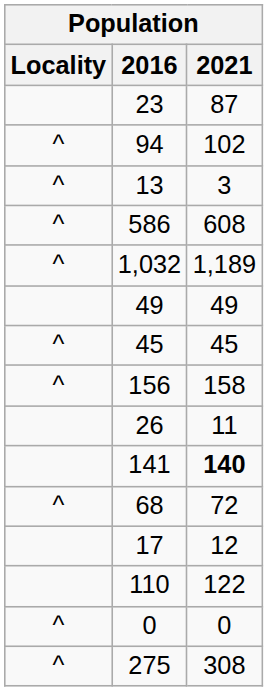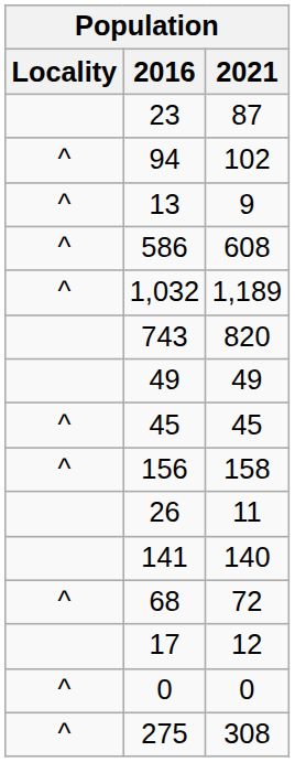 <table class="wikitable" style="text-align:center;">
 <tr>
 <th colspan="3" style="text-align:center;  font-weight:bold">Population</th>
 </tr>
 <tr>
 <th style="text-align:center; background:  font-weight:bold">Locality</th>
 <th style="text-align:center; background:  font-weight:bold"><strong>2016</strong></th>
 <th style="text-align:center; background:  font-weight:bold"><strong>2021</strong></th>
 </tr>
 <tr>
 <td></td>
 <td>23</td>
 <td>87</td>
 </tr>
 <tr>
 <td>^</td>
 <td>94</td>
 <td>102</td>
 </tr>
 <tr>
 <td>^</td>
 <td>13</td>
-<td>3</td>
+<td>9</td>
 </tr>
 <tr>
 <td>^</td>
 <td>586</td>
 <td>608</td>
 </tr>
 <tr>
 <td>^</td>
 <td>1,032</td>
 <td>1,189</td>
+</tr>
+<tr>
+<td></td>
+<td>743</td>
+<td>820</td>
 </tr>
 <tr>
 <td></td>
 <td>49</td>
 <td>49</td>
 </tr>
 <tr>
 <td>^</td>
 <td>45</td>
 <td>45</td>
 </tr>
 <tr>
 <td>^</td>
 <td>156</td>
 <td>158</td>
 </tr>
 <tr>
 <td></td>
 <td>26</td>
 <td>11</td>
 </tr>
 <tr>
 <td></td>
 <td>141</td>
-<td><strong>140</strong></td>
+<td>140</td>
 </tr>
 <tr>
 <td>^</td>
 <td>68</td>
 <td>72</td>
 </tr>
 <tr>
 <td></td>
 <td>17</td>
 <td>12</td>
 </tr>
 <tr>
-<td></td>
-<td>110</td>
-<td>122</td>
-</tr>
-<tr>
 <td>^</td>
 <td>0</td>
 <td>0</td>
 </tr>
 <tr>
 <td>^</td>
 <td>275</td>
 <td>308</td>
 </tr>
 </table>
